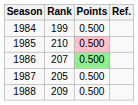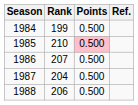 <table class="wikitable plainrowheaders sortable" style="text-align:center">
 <tr>
 <th>Season</th>
 <th>Rank</th>
 <th>Points</th>
 <th>Ref.</th>
 </tr>
 <tr>
 <td>1984</td>
 <td>199 </td>
 <td>0.500</td>
 <td></td>
 </tr>
 <tr>
 <td>1985</td>
 <td>210 </td>
 <td style="background: pink;">0.500</td>
 <td></td>
 </tr>
 <tr>
 <td>1986</td>
 <td>207 </td>
-<td style="background: lightgreen;">0.500</td>
+<td>0.500</td>
 <td></td>
 </tr>
 <tr>
 <td>1987</td>
-<td>205 </td>
+<td>204 </td>
 <td>0.500</td>
 <td></td>
 </tr>
 <tr>
 <td>1988</td>
-<td>209 </td>
+<td>206 </td>
 <td>0.500</td>
 <td></td>
 </tr>
 </table>
